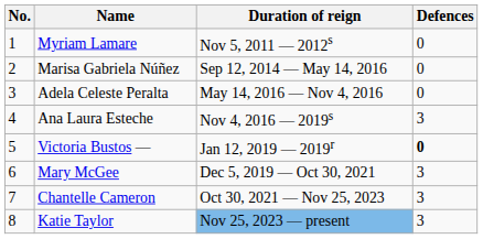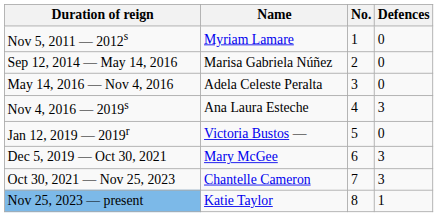 <table class="wikitable" width=80%>
 <tr>
+<th width=50%>Duration of reign</th>
+<th width=37%>Name</th>
 <th width=3%>No.</th>
-<th width=37%>Name</th>
-<th width=50%>Duration of reign</th>
 <th width=10%>Defences</th>
 </tr>
 <tr>
+<td>Nov 5, 2011 — 2012<sup>s</sup></td>
+<td align=left> <a href='#'>Myriam Lamare</a></td>
 <td>1</td>
-<td align=left> <a href='#'>Myriam Lamare</a></td>
-<td>Nov 5, 2011 — 2012<sup>s</sup></td>
 <td>0</td>
 </tr>
 <tr>
+<td>Sep 12, 2014 — May 14, 2016</td>
+<td align=left> Marisa Gabriela Núñez</td>
 <td>2</td>
-<td align=left> Marisa Gabriela Núñez</td>
-<td>Sep 12, 2014 — May 14, 2016</td>
 <td>0</td>
 </tr>
 <tr>
+<td>May 14, 2016 — Nov 4, 2016</td>
+<td align=left> Adela Celeste Peralta</td>
 <td>3</td>
-<td align=left> Adela Celeste Peralta</td>
-<td>May 14, 2016 — Nov 4, 2016</td>
 <td>0</td>
 </tr>
 <tr>
+<td>Nov 4, 2016 — 2019<sup>s</sup></td>
+<td align=left> Ana Laura Esteche</td>
 <td>4</td>
-<td align=left> Ana Laura Esteche</td>
-<td>Nov 4, 2016 — 2019<sup>s</sup></td>
 <td>3</td>
 </tr>
 <tr>
+<td>Jan 12, 2019 — 2019<sup>r</sup></td>
+<td align=left> <a href='#'>Victoria Bustos</a> — </td>
 <td>5</td>
-<td align=left> <a href='#'>Victoria Bustos</a> — </td>
-<td>Jan 12, 2019 — 2019<sup>r</sup></td>
-<td><strong>0</strong></td>
+<td>0</td>
 </tr>
 <tr>
+<td>Dec 5, 2019 — Oct 30, 2021</td>
+<td align=left> <a href='#'>Mary McGee</a></td>
 <td>6</td>
-<td align=left> <a href='#'>Mary McGee</a></td>
-<td>Dec 5, 2019 — Oct 30, 2021</td>
 <td>3</td>
 </tr>
 <tr>
+<td>Oct 30, 2021 — Nov 25, 2023</td>
+<td align=left> <a href='#'>Chantelle Cameron</a></td>
 <td>7</td>
-<td align=left> <a href='#'>Chantelle Cameron</a></td>
-<td>Oct 30, 2021 — Nov 25, 2023</td>
 <td>3</td>
 </tr>
 <tr>
+<td style="background:#7CB9E8;" width=5px>Nov 25, 2023 — present</td>
+<td align=left> <a href='#'>Katie Taylor</a></td>
 <td>8</td>
-<td align=left> <a href='#'>Katie Taylor</a></td>
-<td style="background:#7CB9E8;" width=5px>Nov 25, 2023 — present</td>
-<td>3</td>
+<td>1</td>
 </tr>
 </table>
